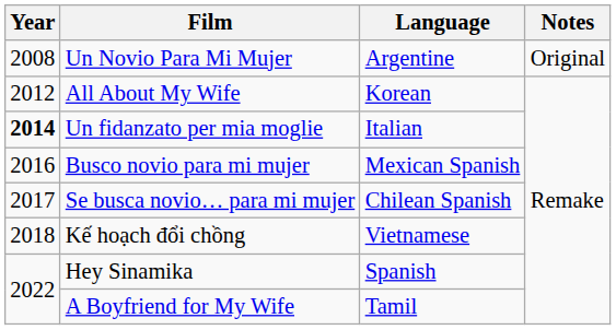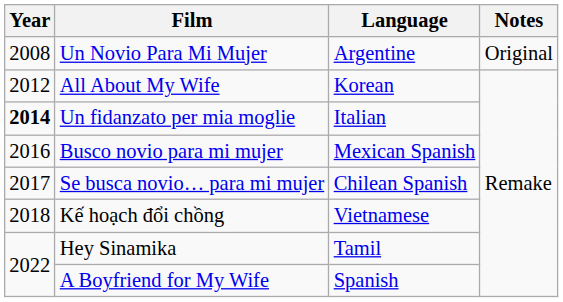 <table class="wikitable">
 <tr>
 <th>Year</th>
 <th>Film</th>
 <th>Language</th>
 <th>Notes</th>
 </tr>
 <tr>
 <td>2008</td>
 <td><a href='#'>Un Novio Para Mi Mujer</a></td>
 <td><a href='#'>Argentine</a></td>
 <td>Original</td>
 </tr>
 <tr>
 <td>2012</td>
 <td><a href='#'>All About My Wife</a></td>
 <td><a href='#'>Korean</a></td>
 <td rowspan="7">Remake</td>
 </tr>
 <tr>
 <td><strong>2014</strong></td>
 <td><a href='#'>Un fidanzato per mia moglie</a></td>
 <td><a href='#'>Italian</a></td>
 </tr>
 <tr>
 <td>2016</td>
 <td><a href='#'>Busco novio para mi mujer</a></td>
 <td><a href='#'>Mexican Spanish</a></td>
 </tr>
 <tr>
 <td>2017</td>
 <td><a href='#'>Se busca novio… para mi mujer</a></td>
 <td><a href='#'>Chilean Spanish</a></td>
 </tr>
 <tr>
 <td>2018</td>
 <td>Kế hoạch đổi chồng</td>
 <td><a href='#'>Vietnamese</a></td>
 </tr>
 <tr>
 <td rowspan="2">2022</td>
 <td>Hey Sinamika</td>
-<td><a href='#'>Spanish</a></td>
+<td><a href='#'>Tamil</a></td>
 </tr>
 <tr>
 <td><a href='#'>A Boyfriend for My Wife</a></td>
-<td><a href='#'>Tamil</a></td>
+<td><a href='#'>Spanish</a></td>
 </tr>
 </table>
